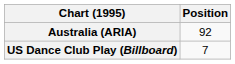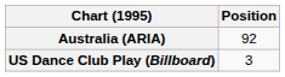 <table class="wikitable sortable plainrowheaders" style="text-align:center">
 <tr>
 <th>Chart (1995)</th>
 <th>Position</th>
 </tr>
 <tr>
 <th scope="row">Australia (ARIA)</th>
 <td>92</td>
 </tr>
 <tr>
 <th scope="row">US Dance Club Play (<em>Billboard</em>)</th>
-<td>7</td>
+<td>3</td>
 </tr>
 </table>
